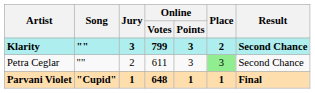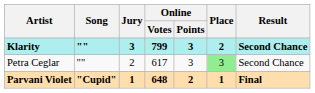 <table class="sortable wikitable" style="margin: 1em auto 1em auto; text-align:center">
 <tr>
 <th scope="col" rowspan="2">Artist</th>
 <th scope="col" rowspan="2">Song</th>
 <th scope="col" rowspan="2">Jury</th>
 <th scope="col" colspan="2">Online</th>
 <th scope="col" rowspan="2">Place</th>
 <th scope="col" rowspan="2">Result</th>
 </tr>
 <tr>
 <th>Votes</th>
 <th>Points</th>
 </tr>
 <tr style="font-weight:bold; background:paleturquoise;">
 <td align="left">Klarity</td>
 <td align="left">""</td>
 <td>3</td>
 <td>799</td>
 <td>3</td>
 <td>2</td>
 <td align="left">Second Chance</td>
 </tr>
 <tr>
 <td align="left">Petra Ceglar</td>
 <td align="left">""</td>
 <td>2</td>
-<td>611</td>
+<td>617</td>
 <td>3</td>
 <td style="background: lightgreen;">3</td>
 <td align="left">Second Chance</td>
 </tr>
 <tr style="font-weight:bold; background:navajowhite;">
 <td align="left">Parvani Violet</td>
 <td align="left">"Cupid"</td>
 <td>1</td>
 <td>648</td>
-<td>1</td>
+<td>2</td>
 <td>1</td>
 <td align="left">Final</td>
 </tr>
 </table>
